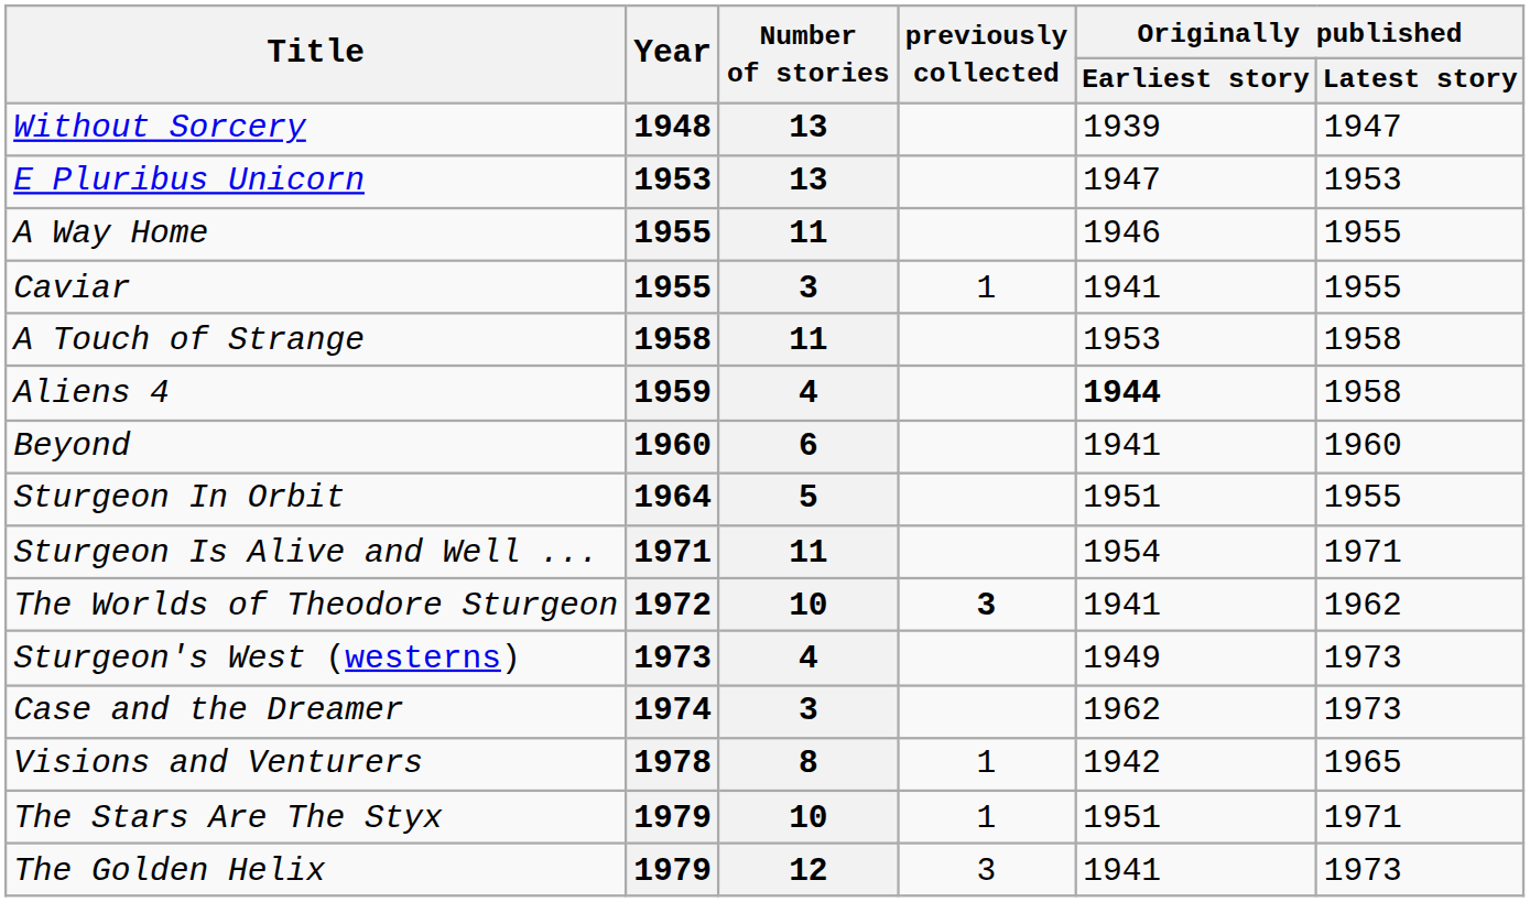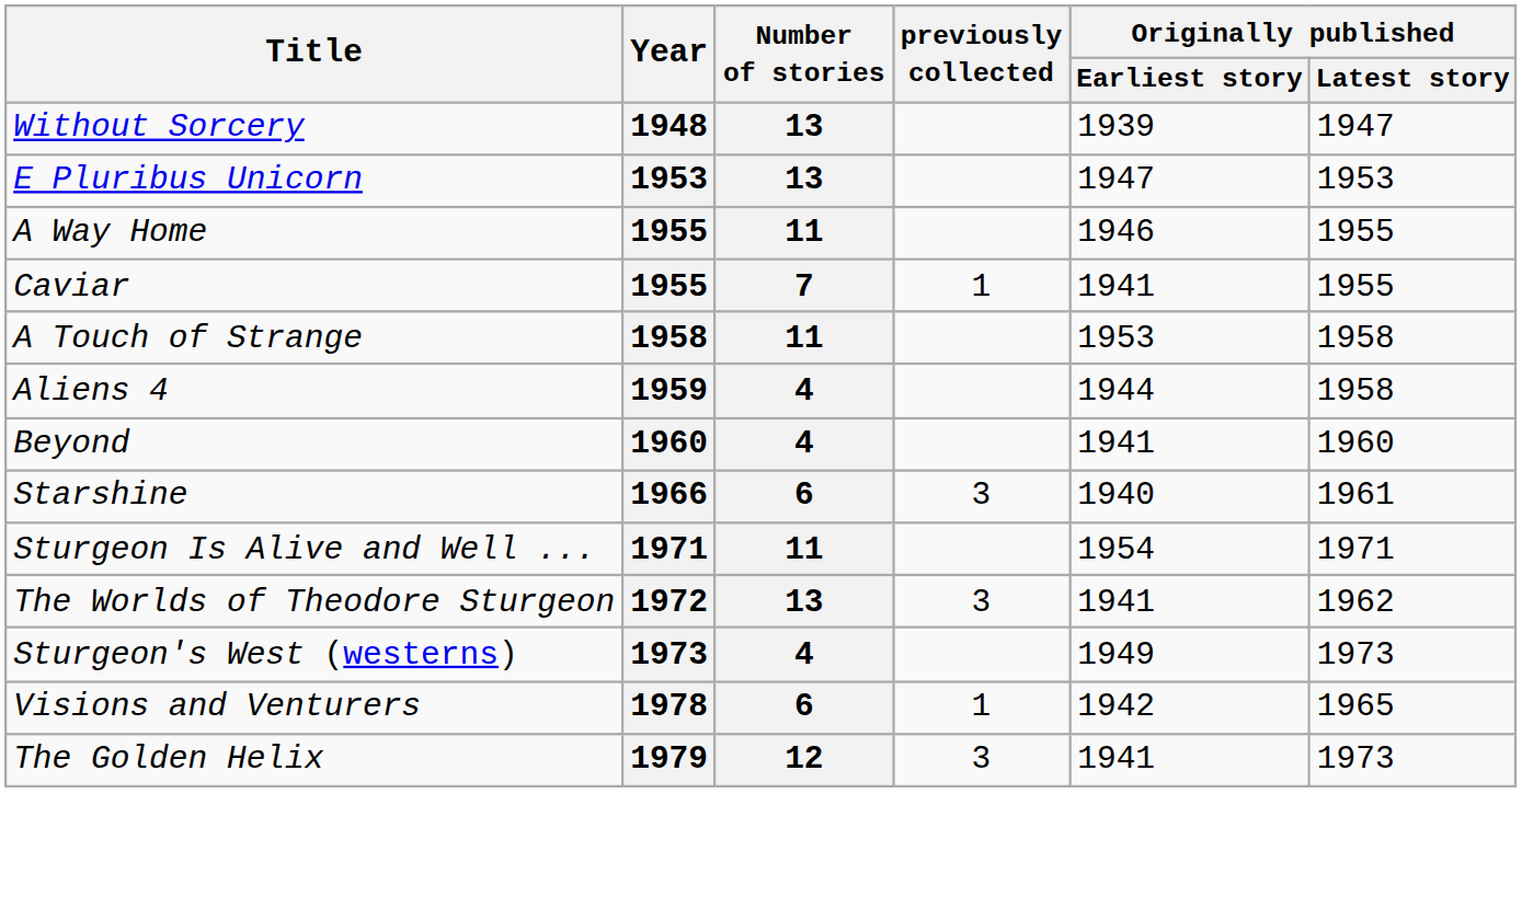 <table class="wikitable">
 <tr>
 <th rowspan="2">Title</th>
 <th rowspan="2">Year</th>
 <th rowspan="2"><small>Number <br> of stories</small></th>
 <th rowspan="2"><small>previously <br> collected</small></th>
 <th colspan="2"><small>Originally published</small></th>
 </tr>
 <tr style="font-size:smaller">
 <th>Earliest story</th>
 <th>Latest story</th>
 </tr>
 <tr>
 <td><em><a href='#'>Without Sorcery</a></em></td>
 <th>1948</th>
 <th>13</th>
 <td></td>
 <td>1939</td>
 <td>1947</td>
 </tr>
 <tr>
 <td><em><a href='#'>E Pluribus Unicorn</a></em></td>
 <th>1953</th>
 <th>13</th>
 <td></td>
 <td>1947</td>
 <td>1953</td>
 </tr>
 <tr>
 <td><em>A Way Home</em></td>
 <th>1955</th>
 <th>11</th>
 <td></td>
 <td>1946</td>
 <td>1955</td>
 </tr>
 <tr>
 <td><em>Caviar</em></td>
 <th>1955</th>
-<th>3</th>
+<th>7</th>
 <td align=center>1</td>
 <td>1941</td>
 <td>1955</td>
 </tr>
 <tr>
 <td><em>A Touch of Strange</em></td>
 <th>1958</th>
 <th>11</th>
 <td></td>
 <td>1953</td>
 <td>1958</td>
 </tr>
 <tr>
 <td><em>Aliens 4</em></td>
 <th>1959</th>
 <th>4</th>
 <td></td>
-<td><strong>1944</strong></td>
+<td>1944</td>
 <td>1958</td>
 </tr>
 <tr>
 <td><em>Beyond</em></td>
 <th>1960</th>
-<th>6</th>
+<th>4</th>
 <td></td>
 <td>1941</td>
 <td>1960</td>
 </tr>
 <tr>
-<td><em>Sturgeon In Orbit</em></td>
-<th>1964</th>
-<th>5</th>
-<td></td>
-<td>1951</td>
-<td>1955</td>
+<td><em>Starshine</em></td>
+<th>1966</th>
+<th>6</th>
+<td align=center>3</td>
+<td>1940</td>
+<td>1961</td>
 </tr>
 <tr>
 <td><em>Sturgeon Is Alive and Well ...</em></td>
 <th>1971</th>
 <th>11</th>
 <td></td>
 <td>1954</td>
 <td>1971</td>
 </tr>
 <tr>
 <td><em>The Worlds of Theodore Sturgeon</em></td>
 <th>1972</th>
-<th>10</th>
-<td align=center><strong>3</strong></td>
+<th>13</th>
+<td align=center>3</td>
 <td>1941</td>
 <td>1962</td>
 </tr>
 <tr>
 <td><em>Sturgeon's West</em> (<a href='#'>westerns</a>)</td>
 <th>1973</th>
 <th>4</th>
 <td></td>
 <td>1949</td>
 <td>1973</td>
 </tr>
 <tr>
-<td><em>Case and the Dreamer</em></td>
-<th>1974</th>
-<th>3</th>
-<td></td>
-<td>1962</td>
-<td>1973</td>
-</tr>
-<tr>
 <td><em>Visions and Venturers</em></td>
 <th>1978</th>
-<th>8</th>
+<th>6</th>
 <td align=center>1</td>
 <td>1942</td>
 <td>1965</td>
-</tr>
-<tr>
-<td><em>The Stars Are The Styx</em></td>
-<th>1979</th>
-<th>10</th>
-<td align=center>1</td>
-<td>1951</td>
-<td>1971</td>
 </tr>
 <tr>
 <td><em>The Golden Helix</em></td>
 <th>1979</th>
 <th>12</th>
 <td align=center>3</td>
 <td>1941</td>
 <td>1973</td>
 </tr>
 </table>
